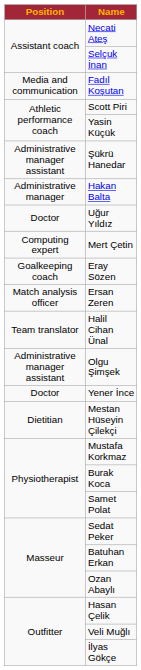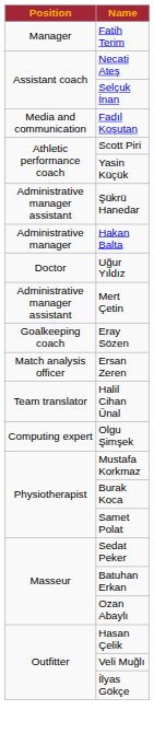 <table class="wikitable" style="text-align:center;width:35%;">
 <tr>
 <th style=background:#A32638;color:#FFB300>Position</th>
 <th style=background:#A32638;color:#FFB300>Name</th>
+</tr>
+<tr>
+<td>Manager</td>
+<td align=left> <a href='#'>Fatih Terim</a></td>
 </tr>
 <tr>
 <td rowspan=2>Assistant coach</td>
 <td align=left> <a href='#'>Necati Ateş</a></td>
 </tr>
 <tr>
 <td align=left> <a href='#'>Selçuk İnan</a></td>
 </tr>
 <tr>
 <td>Media and communication</td>
 <td align=left> <a href='#'>Fadıl Koşutan</a></td>
 </tr>
 <tr>
 <td rowspan=2>Athletic performance coach</td>
 <td align=left> Scott Piri</td>
 </tr>
 <tr>
 <td align=left> Yasin Küçük</td>
 </tr>
 <tr>
 <td>Administrative manager assistant</td>
 <td align=left> Şükrü Hanedar</td>
 </tr>
 <tr>
 <td>Administrative manager</td>
 <td align=left> <a href='#'>Hakan Balta</a></td>
 </tr>
 <tr>
 <td>Doctor</td>
 <td align=left> Uğur Yıldız</td>
 </tr>
 <tr>
-<td>Computing expert</td>
+<td>Administrative manager assistant</td>
 <td align=left> Mert Çetin</td>
 </tr>
 <tr>
 <td>Goalkeeping coach</td>
 <td align=left> Eray Sözen</td>
 </tr>
 <tr>
 <td>Match analysis officer</td>
 <td align=left> Ersan Zeren</td>
 </tr>
 <tr>
 <td>Team translator</td>
 <td align=left> Halil Cihan Ünal</td>
 </tr>
 <tr>
-<td>Administrative manager assistant</td>
+<td>Computing expert</td>
 <td align=left> Olgu Şimşek</td>
-</tr>
-<tr>
-<td>Doctor</td>
-<td align=left> Yener İnce</td>
-</tr>
-<tr>
-<td>Dietitian</td>
-<td align=left> Mestan Hüseyin Çilekçi</td>
 </tr>
 <tr>
 <td rowspan=3>Physiotherapist</td>
 <td align=left> Mustafa Korkmaz</td>
 </tr>
 <tr>
 <td align=left> Burak Koca</td>
 </tr>
 <tr>
 <td align=left> Samet Polat</td>
 </tr>
 <tr>
 <td rowspan=3>Masseur</td>
 <td align=left> Sedat Peker</td>
 </tr>
 <tr>
 <td align=left> Batuhan Erkan</td>
 </tr>
 <tr>
 <td align=left> Ozan Abaylı</td>
 </tr>
 <tr>
 <td rowspan=3>Outfitter</td>
 <td align=left> Hasan Çelik</td>
 </tr>
 <tr>
 <td align=left> Veli Muğlı</td>
 </tr>
 <tr>
 <td align=left> İlyas Gökçe</td>
 </tr>
 </table>
